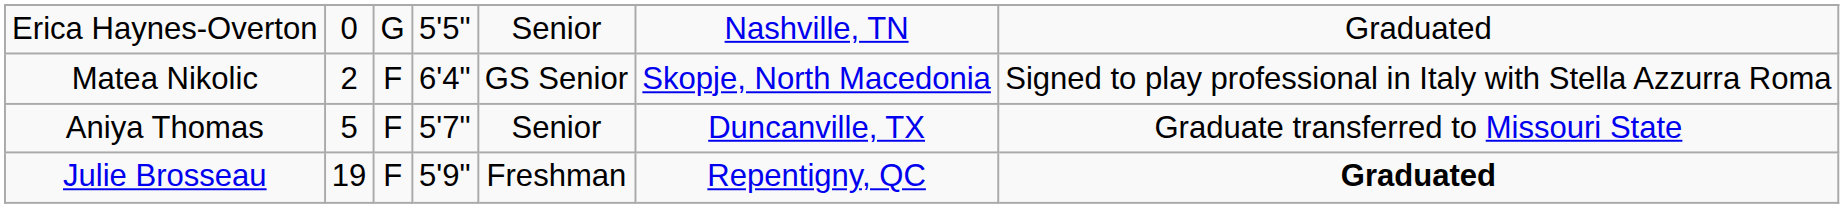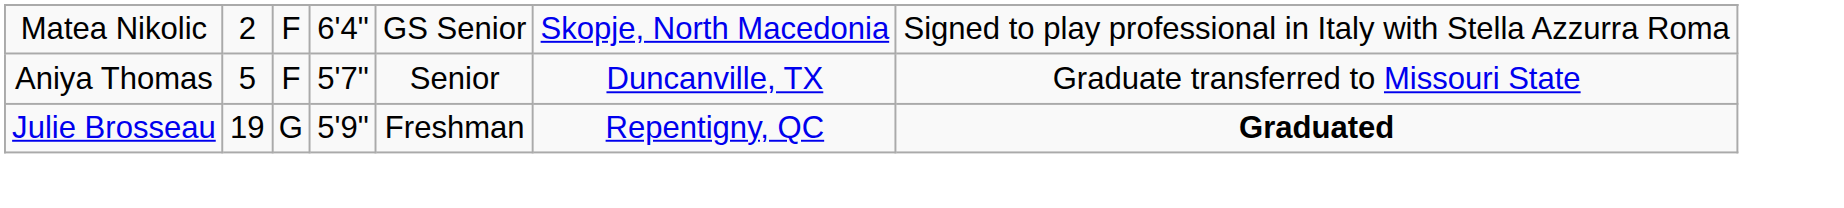 <table class="wikitable sortable" style="text-align: center">
 <tr align=center>
-</tr>
-<tr>
-<td>Erica Haynes-Overton</td>
-<td>0</td>
-<td>G</td>
-<td>5'5"</td>
-<td>Senior</td>
-<td><a href='#'>Nashville, TN</a></td>
-<td>Graduated</td>
 </tr>
 <tr>
 <td>Matea Nikolic</td>
 <td>2</td>
 <td>F</td>
 <td>6'4"</td>
 <td>GS Senior</td>
 <td><a href='#'>Skopje, North Macedonia</a></td>
 <td>Signed to play professional in Italy with Stella Azzurra Roma</td>
 </tr>
 <tr>
 <td>Aniya Thomas</td>
 <td>5</td>
 <td>F</td>
 <td>5'7"</td>
 <td>Senior</td>
 <td><a href='#'>Duncanville, TX</a></td>
 <td>Graduate transferred to <a href='#'>Missouri State</a></td>
 </tr>
 <tr>
 <td><a href='#'>Julie Brosseau</a></td>
 <td>19</td>
-<td>F</td>
+<td>G</td>
 <td>5'9"</td>
 <td>Freshman</td>
 <td><a href='#'>Repentigny, QC</a></td>
 <td><strong>Graduated</strong></td>
 </tr>
 </table>
